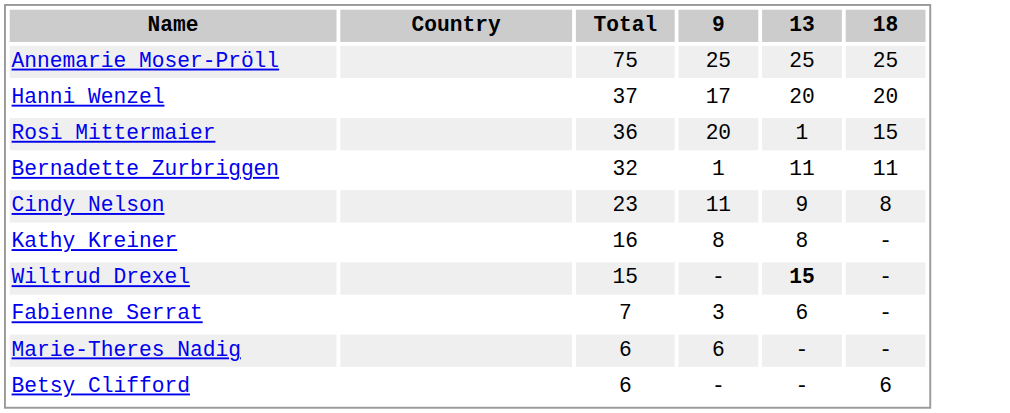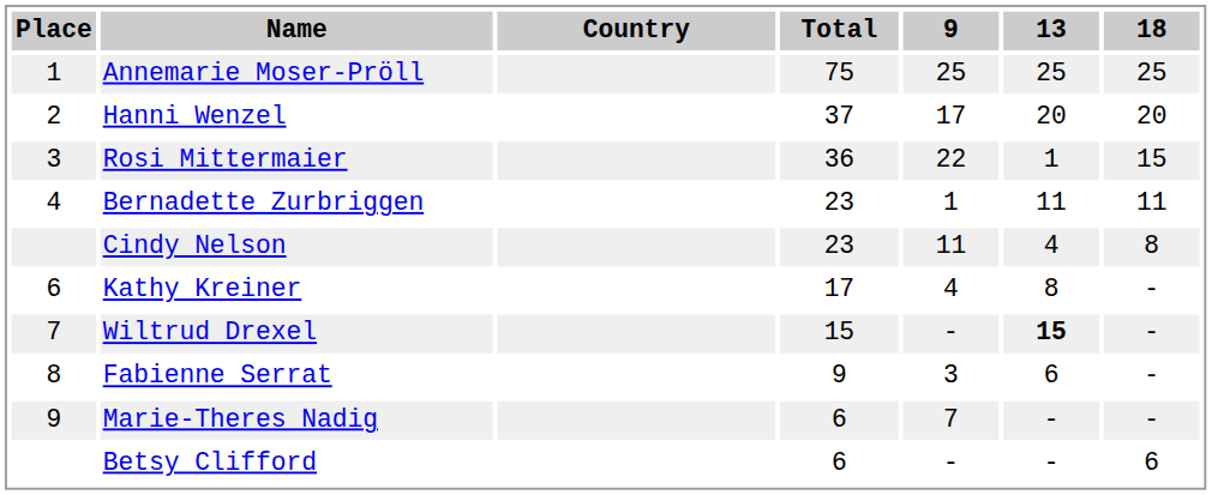 <table border="0" style="border: 1px solid #999; background-color:#FFFFFF; text-align:center; font-size:86%; line-height:15px;">
 <tr align="center" bgcolor="#CCCCCC">
+<th width=35>Place</th>
 <th width=170>Name</th>
 <th width=120>Country</th>
 <th width=50>Total</th>
 <th width=40>9</th>
 <th width=40>13</th>
 <th width=40>18</th>
 </tr>
 <tr bgcolor="#EFEFEF">
+<td>1</td>
 <td align="left"><a href='#'>Annemarie Moser-Pröll</a></td>
 <td align="left"></td>
 <td>75</td>
 <td>25</td>
 <td>25</td>
 <td>25</td>
 </tr>
 <tr>
+<td>2</td>
 <td align="left"><a href='#'>Hanni Wenzel</a></td>
 <td align="left"></td>
 <td>37</td>
 <td>17</td>
 <td>20</td>
 <td>20</td>
 </tr>
 <tr bgcolor="#EFEFEF">
+<td>3</td>
 <td align="left"><a href='#'>Rosi Mittermaier</a></td>
 <td align="left"></td>
 <td>36</td>
-<td>20</td>
+<td>22</td>
 <td>1</td>
 <td>15</td>
 </tr>
 <tr>
+<td>4</td>
 <td align="left"><a href='#'>Bernadette Zurbriggen</a></td>
 <td align="left"></td>
-<td>32</td>
+<td>23</td>
 <td>1</td>
 <td>11</td>
 <td>11</td>
 </tr>
 <tr bgcolor="#EFEFEF">
+<td></td>
 <td align="left"><a href='#'>Cindy Nelson</a></td>
 <td align="left"></td>
 <td>23</td>
 <td>11</td>
-<td>9</td>
+<td>4</td>
 <td>8</td>
 </tr>
 <tr>
+<td>6</td>
 <td align="left"><a href='#'>Kathy Kreiner</a></td>
 <td align="left"></td>
-<td>16</td>
-<td>8</td>
+<td>17</td>
+<td>4</td>
 <td>8</td>
 <td>-</td>
 </tr>
 <tr bgcolor="#EFEFEF">
+<td>7</td>
 <td align="left"><a href='#'>Wiltrud Drexel</a></td>
 <td align="left"></td>
 <td>15</td>
 <td>-</td>
 <td><strong>15</strong></td>
 <td>-</td>
 </tr>
 <tr>
+<td>8</td>
 <td align="left"><a href='#'>Fabienne Serrat</a></td>
 <td align="left"></td>
-<td>7</td>
+<td>9</td>
 <td>3</td>
 <td>6</td>
 <td>-</td>
 </tr>
 <tr bgcolor="#EFEFEF">
+<td>9</td>
 <td align="left"><a href='#'>Marie-Theres Nadig</a></td>
 <td align="left"></td>
 <td>6</td>
-<td>6</td>
+<td>7</td>
 <td>-</td>
 <td>-</td>
 </tr>
 <tr>
+<td></td>
 <td align="left"><a href='#'>Betsy Clifford</a></td>
 <td align="left"></td>
 <td>6</td>
 <td>-</td>
 <td>-</td>
 <td>6</td>
 </tr>
 </table>
